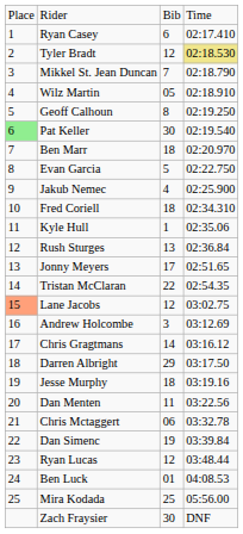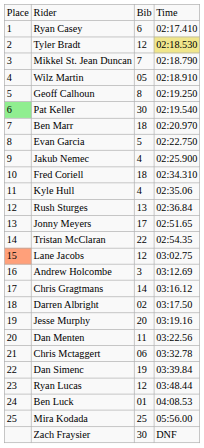 <table class="wikitable">
 <tr>
 <td>Place</td>
 <td>Rider</td>
 <td>Bib</td>
 <td>Time</td>
 </tr>
 <tr>
 <td>1</td>
 <td>Ryan Casey</td>
 <td>6</td>
 <td>02:17.410</td>
 </tr>
 <tr>
 <td>2</td>
 <td>Tyler Bradt</td>
 <td>12</td>
 <td style="background: khaki;">02:18.530</td>
 </tr>
 <tr>
 <td>3</td>
 <td>Mikkel St. Jean  Duncan</td>
 <td>7</td>
 <td>02:18.790</td>
 </tr>
 <tr>
 <td>4</td>
 <td>Wilz Martin</td>
 <td>05</td>
 <td>02:18.910</td>
 </tr>
 <tr>
 <td>5</td>
 <td>Geoff Calhoun</td>
 <td>8</td>
 <td>02:19.250</td>
 </tr>
 <tr>
 <td style="background: lightgreen;">6</td>
 <td>Pat Keller</td>
 <td>30</td>
 <td>02:19.540</td>
 </tr>
 <tr>
 <td>7</td>
 <td>Ben Marr</td>
 <td>18</td>
 <td>02:20.970</td>
 </tr>
 <tr>
 <td>8</td>
 <td>Evan Garcia</td>
 <td>5</td>
 <td>02:22.750</td>
 </tr>
 <tr>
 <td>9</td>
 <td>Jakub Nemec</td>
 <td>4</td>
 <td>02:25.900</td>
 </tr>
 <tr>
 <td>10</td>
 <td>Fred Coriell</td>
 <td>18</td>
 <td>02:34.310</td>
 </tr>
 <tr>
 <td>11</td>
 <td>Kyle Hull</td>
-<td>1</td>
+<td>4</td>
 <td>02:35.06</td>
 </tr>
 <tr>
 <td>12</td>
 <td>Rush Sturges</td>
 <td>13</td>
 <td>02:36.84</td>
 </tr>
 <tr>
 <td>13</td>
 <td>Jonny Meyers</td>
 <td>17</td>
 <td>02:51.65</td>
 </tr>
 <tr>
 <td>14</td>
 <td>Tristan McClaran</td>
 <td>22</td>
 <td>02:54.35</td>
 </tr>
 <tr>
 <td style="background: lightsalmon;">15</td>
 <td>Lane Jacobs</td>
 <td>12</td>
 <td>03:02.75</td>
 </tr>
 <tr>
 <td>16</td>
 <td>Andrew Holcombe</td>
 <td>3</td>
 <td>03:12.69</td>
 </tr>
 <tr>
 <td>17</td>
 <td>Chris Gragtmans</td>
 <td>14</td>
 <td>03:16.12</td>
 </tr>
 <tr>
 <td>18</td>
 <td>Darren Albright</td>
-<td>29</td>
+<td>02</td>
 <td>03:17.50</td>
 </tr>
 <tr>
 <td>19</td>
 <td>Jesse Murphy</td>
-<td>18</td>
+<td>20</td>
 <td>03:19.16</td>
 </tr>
 <tr>
 <td>20</td>
 <td>Dan Menten</td>
 <td>11</td>
 <td>03:22.56</td>
 </tr>
 <tr>
 <td>21</td>
 <td>Chris Mctaggert</td>
 <td>06</td>
 <td>03:32.78</td>
 </tr>
 <tr>
 <td>22</td>
 <td>Dan Simenc</td>
 <td>19</td>
 <td>03:39.84</td>
 </tr>
 <tr>
 <td>23</td>
 <td>Ryan Lucas</td>
 <td>12</td>
 <td>03:48.44</td>
 </tr>
 <tr>
 <td>24</td>
 <td>Ben Luck</td>
 <td>01</td>
 <td>04:08.53</td>
 </tr>
 <tr>
 <td>25</td>
 <td>Mira Kodada</td>
 <td>25</td>
 <td>05:56.00</td>
 </tr>
 <tr>
 <td></td>
 <td>Zach Fraysier</td>
 <td>30</td>
 <td>DNF</td>
 </tr>
 </table>
